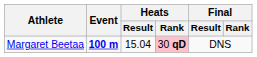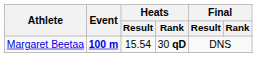 <table class="wikitable" style="font-size:90%">
 <tr>
 <th rowspan=2>Athlete</th>
 <th rowspan=2>Event</th>
 <th colspan=2>Heats</th>
 <th colspan=2>Final</th>
 </tr>
 <tr style="font-size:95%">
 <th>Result</th>
 <th>Rank</th>
 <th>Result</th>
 <th>Rank</th>
 </tr>
 <tr align=center>
 <td align=left><a href='#'>Margaret Beetaa</a></td>
 <td align=left><strong><a href='#'>100 m</a></strong></td>
-<td>15.04</td>
-<td style="background: pink;">30 <strong>qD</strong></td>
+<td>15.54</td>
+<td>30 <strong>qD</strong></td>
 <td colspan=2>DNS</td>
 </tr>
 </table>
